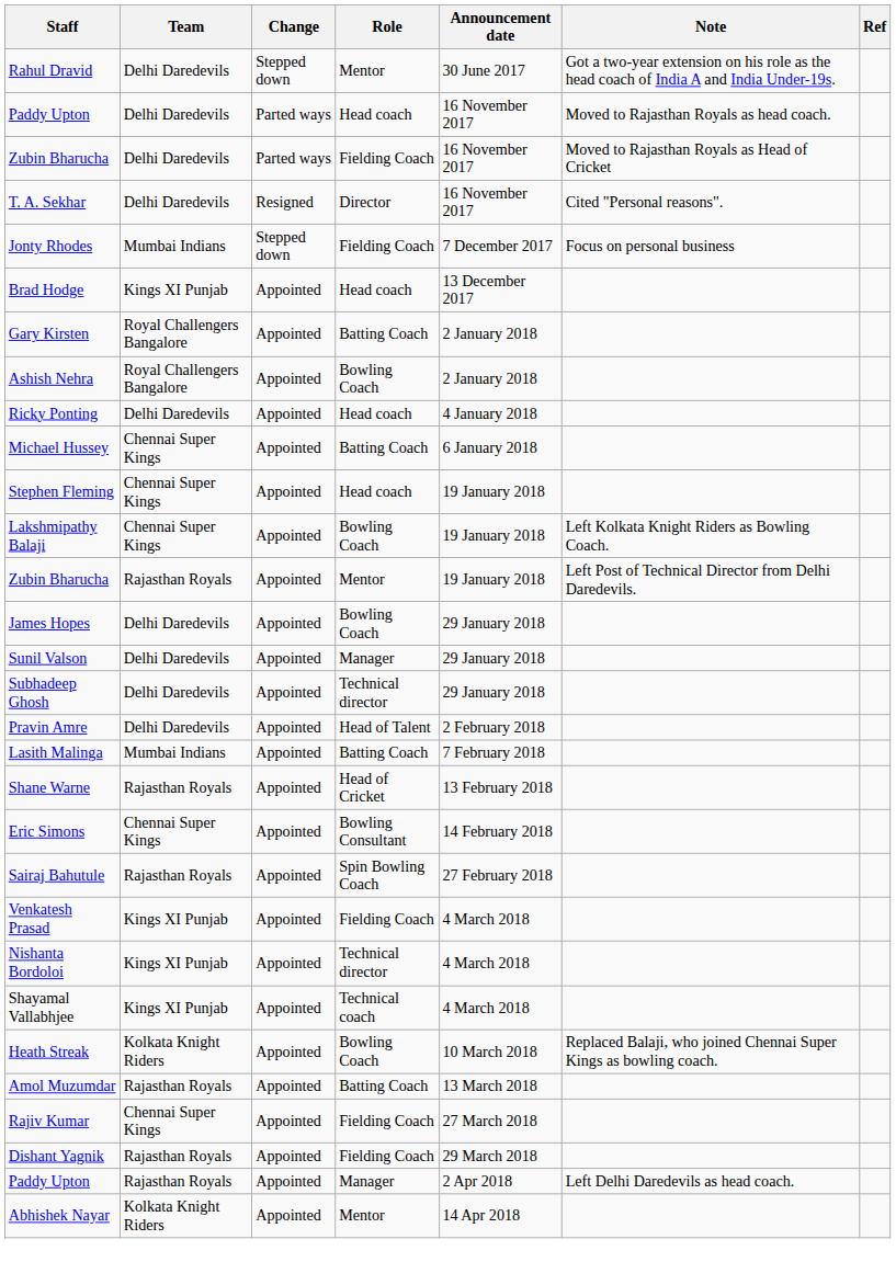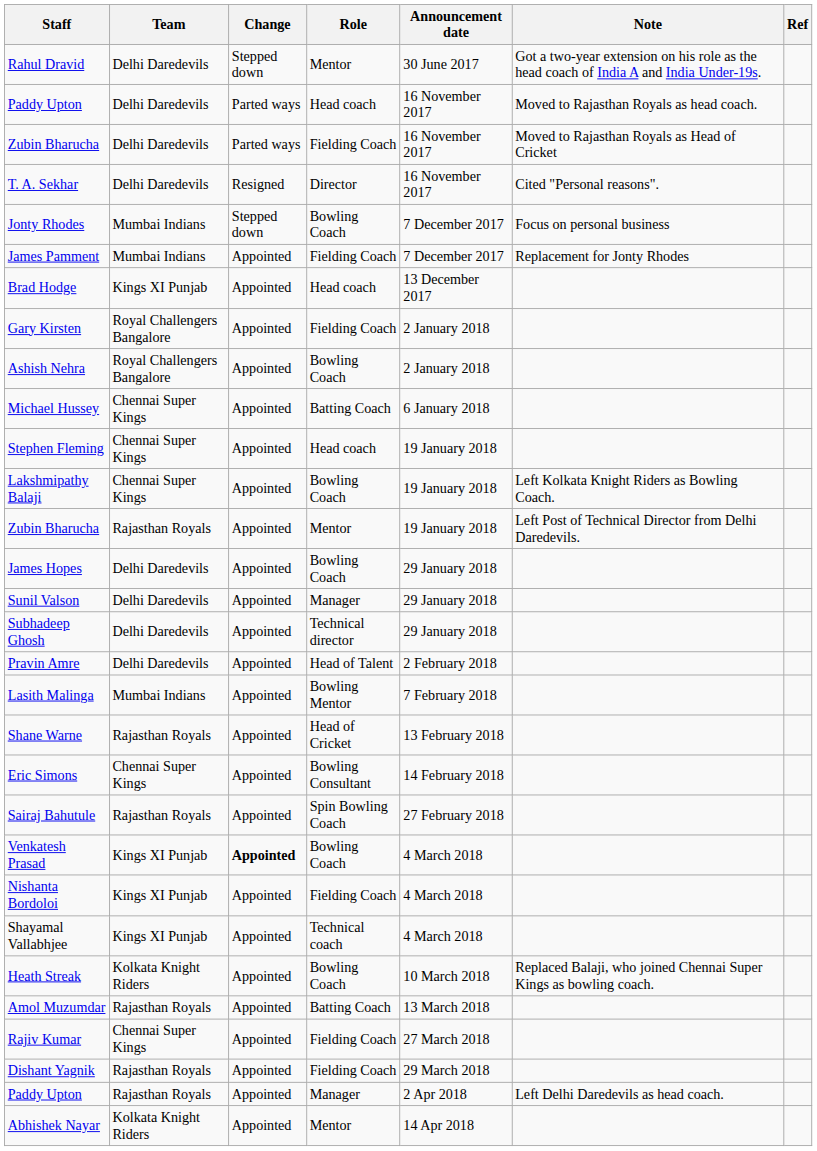 <table class="wikitable collapsible sortable" style="font-size:95%">
 <tr>
 <th>Staff</th>
 <th>Team</th>
 <th>Change</th>
 <th>Role</th>
 <th>Announcement date</th>
 <th>Note</th>
 <th>Ref</th>
 </tr>
 <tr>
 <td> <a href='#'>Rahul Dravid</a></td>
 <td>Delhi Daredevils</td>
 <td>Stepped down</td>
 <td>Mentor</td>
 <td>30 June 2017</td>
 <td>Got a two-year extension on his role as the head coach of <a href='#'>India A</a> and <a href='#'>India Under-19s</a>.</td>
 <td></td>
 </tr>
 <tr>
 <td> <a href='#'>Paddy Upton</a></td>
 <td>Delhi Daredevils</td>
 <td>Parted ways</td>
 <td>Head coach</td>
 <td>16 November 2017</td>
 <td>Moved to Rajasthan Royals as head coach.</td>
 <td></td>
 </tr>
 <tr>
 <td> <a href='#'>Zubin Bharucha</a></td>
 <td>Delhi Daredevils</td>
 <td>Parted ways</td>
 <td>Fielding Coach</td>
 <td>16 November 2017</td>
 <td>Moved to Rajasthan Royals as Head of Cricket</td>
 <td></td>
 </tr>
 <tr>
 <td> <a href='#'>T. A. Sekhar</a></td>
 <td>Delhi Daredevils</td>
 <td>Resigned</td>
 <td>Director</td>
 <td>16 November 2017</td>
 <td>Cited "Personal reasons".</td>
 <td></td>
 </tr>
 <tr>
 <td> <a href='#'>Jonty Rhodes</a></td>
 <td>Mumbai Indians</td>
 <td>Stepped down</td>
+<td>Bowling Coach</td>
+<td>7 December 2017</td>
+<td>Focus on personal business</td>
+<td></td>
+</tr>
+<tr>
+<td> <a href='#'>James Pamment</a></td>
+<td>Mumbai Indians</td>
+<td>Appointed</td>
 <td>Fielding Coach</td>
 <td>7 December 2017</td>
-<td>Focus on personal business</td>
+<td>Replacement for Jonty Rhodes</td>
 <td></td>
 </tr>
 <tr>
 <td> <a href='#'>Brad Hodge</a></td>
 <td>Kings XI Punjab</td>
 <td>Appointed</td>
 <td>Head coach</td>
 <td>13 December 2017</td>
 <td></td>
 <td></td>
 </tr>
 <tr>
 <td> <a href='#'>Gary Kirsten</a></td>
 <td>Royal Challengers Bangalore</td>
 <td>Appointed</td>
-<td>Batting Coach</td>
+<td>Fielding Coach</td>
 <td>2 January 2018</td>
 <td></td>
 <td></td>
 </tr>
 <tr>
 <td> <a href='#'>Ashish Nehra</a></td>
 <td>Royal Challengers Bangalore</td>
 <td>Appointed</td>
 <td>Bowling Coach</td>
 <td>2 January 2018</td>
-<td></td>
-<td></td>
-</tr>
-<tr>
-<td> <a href='#'>Ricky Ponting</a></td>
-<td>Delhi Daredevils</td>
-<td>Appointed</td>
-<td>Head coach</td>
-<td>4 January 2018</td>
 <td></td>
 <td></td>
 </tr>
 <tr>
 <td> <a href='#'>Michael Hussey</a></td>
 <td>Chennai Super Kings</td>
 <td>Appointed</td>
 <td>Batting Coach</td>
 <td>6 January 2018</td>
 <td></td>
 <td></td>
 </tr>
 <tr>
 <td> <a href='#'>Stephen Fleming</a></td>
 <td>Chennai Super Kings</td>
 <td>Appointed</td>
 <td>Head coach</td>
 <td>19 January 2018</td>
 <td></td>
 <td></td>
 </tr>
 <tr>
 <td> <a href='#'>Lakshmipathy Balaji</a></td>
 <td>Chennai Super Kings</td>
 <td>Appointed</td>
 <td>Bowling Coach</td>
 <td>19 January 2018</td>
 <td>Left Kolkata Knight Riders as Bowling Coach.</td>
 <td></td>
 </tr>
 <tr>
 <td> <a href='#'>Zubin Bharucha</a></td>
 <td>Rajasthan Royals</td>
 <td>Appointed</td>
 <td>Mentor</td>
 <td>19 January 2018</td>
 <td>Left Post of Technical Director from Delhi Daredevils.</td>
 <td></td>
 </tr>
 <tr>
 <td> <a href='#'>James Hopes</a></td>
 <td>Delhi Daredevils</td>
 <td>Appointed</td>
 <td>Bowling Coach</td>
 <td>29 January 2018</td>
 <td></td>
 <td></td>
 </tr>
 <tr>
 <td> <a href='#'>Sunil Valson</a></td>
 <td>Delhi Daredevils</td>
 <td>Appointed</td>
 <td>Manager</td>
 <td>29 January 2018</td>
 <td></td>
 <td></td>
 </tr>
 <tr>
 <td> <a href='#'>Subhadeep Ghosh</a></td>
 <td>Delhi Daredevils</td>
 <td>Appointed</td>
 <td>Technical director</td>
 <td>29 January 2018</td>
 <td></td>
 <td></td>
 </tr>
 <tr>
 <td> <a href='#'>Pravin Amre</a></td>
 <td>Delhi Daredevils</td>
 <td>Appointed</td>
 <td>Head of Talent</td>
 <td>2 February 2018</td>
 <td></td>
 <td></td>
 </tr>
 <tr>
 <td> <a href='#'>Lasith Malinga</a></td>
 <td>Mumbai Indians</td>
 <td>Appointed</td>
-<td>Batting Coach</td>
+<td>Bowling Mentor</td>
 <td>7 February 2018</td>
 <td></td>
 <td></td>
 </tr>
 <tr>
 <td> <a href='#'>Shane Warne</a></td>
 <td>Rajasthan Royals</td>
 <td>Appointed</td>
 <td>Head of Cricket</td>
 <td>13 February 2018</td>
 <td></td>
 <td></td>
 </tr>
 <tr>
 <td> <a href='#'>Eric Simons</a></td>
 <td>Chennai Super Kings</td>
 <td>Appointed</td>
 <td>Bowling Consultant</td>
 <td>14 February 2018</td>
 <td></td>
 <td></td>
 </tr>
 <tr>
 <td> <a href='#'>Sairaj Bahutule</a></td>
 <td>Rajasthan Royals</td>
 <td>Appointed</td>
 <td>Spin Bowling Coach</td>
 <td>27 February 2018</td>
 <td></td>
 <td></td>
 </tr>
 <tr>
 <td> <a href='#'>Venkatesh Prasad</a></td>
 <td>Kings XI Punjab</td>
-<td>Appointed</td>
-<td>Fielding Coach</td>
+<td><strong>Appointed</strong></td>
+<td>Bowling Coach</td>
 <td>4 March 2018</td>
 <td></td>
 <td></td>
 </tr>
 <tr>
 <td> <a href='#'>Nishanta Bordoloi</a></td>
 <td>Kings XI Punjab</td>
 <td>Appointed</td>
-<td>Technical director</td>
+<td>Fielding Coach</td>
 <td>4 March 2018</td>
 <td></td>
 <td></td>
 </tr>
 <tr>
 <td> Shayamal Vallabhjee</td>
 <td>Kings XI Punjab</td>
 <td>Appointed</td>
 <td>Technical coach</td>
 <td>4 March 2018</td>
 <td></td>
 <td></td>
 </tr>
 <tr>
 <td> <a href='#'>Heath Streak</a></td>
 <td>Kolkata Knight Riders</td>
 <td>Appointed</td>
 <td>Bowling Coach</td>
 <td>10 March 2018</td>
 <td>Replaced Balaji, who joined Chennai Super Kings as bowling coach.</td>
 <td></td>
 </tr>
 <tr>
 <td> <a href='#'>Amol Muzumdar</a></td>
 <td>Rajasthan Royals</td>
 <td>Appointed</td>
 <td>Batting Coach</td>
 <td>13 March 2018</td>
 <td></td>
 <td></td>
 </tr>
 <tr>
 <td> <a href='#'>Rajiv Kumar</a></td>
 <td>Chennai Super Kings</td>
 <td>Appointed</td>
 <td>Fielding Coach</td>
 <td>27 March 2018</td>
 <td></td>
 <td></td>
 </tr>
 <tr>
 <td> <a href='#'>Dishant Yagnik</a></td>
 <td>Rajasthan Royals</td>
 <td>Appointed</td>
 <td>Fielding Coach</td>
 <td>29 March 2018</td>
 <td></td>
 <td></td>
 </tr>
 <tr>
 <td> <a href='#'>Paddy Upton</a></td>
 <td>Rajasthan Royals</td>
 <td>Appointed</td>
 <td>Manager</td>
 <td>2 Apr 2018</td>
 <td>Left Delhi Daredevils as head coach.</td>
 <td></td>
 </tr>
 <tr>
 <td> <a href='#'>Abhishek Nayar</a></td>
 <td>Kolkata Knight Riders</td>
 <td>Appointed</td>
 <td>Mentor</td>
 <td>14 Apr 2018</td>
 <td></td>
 <td></td>
 </tr>
 </table>
